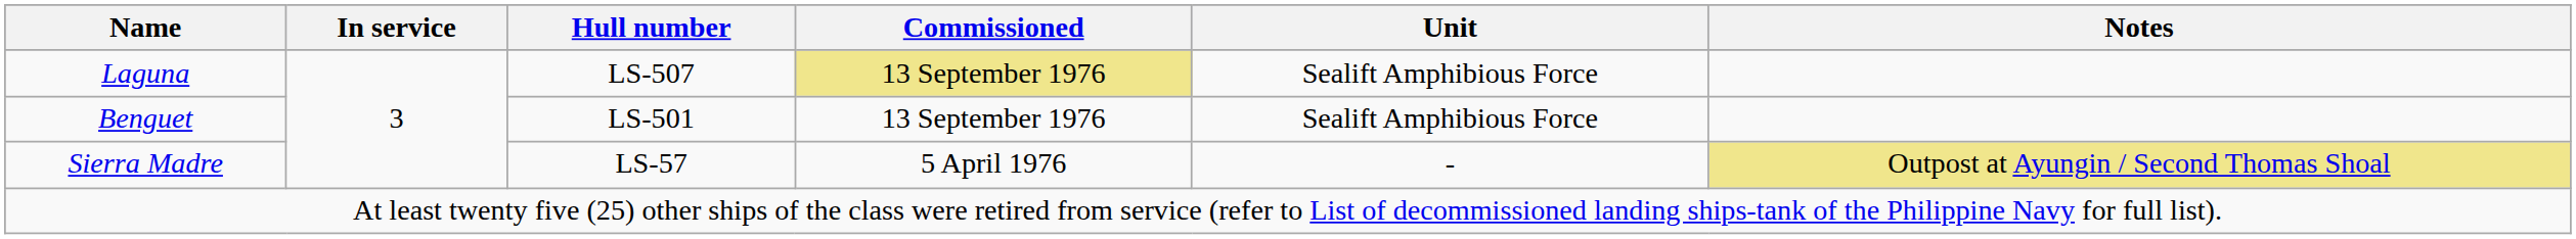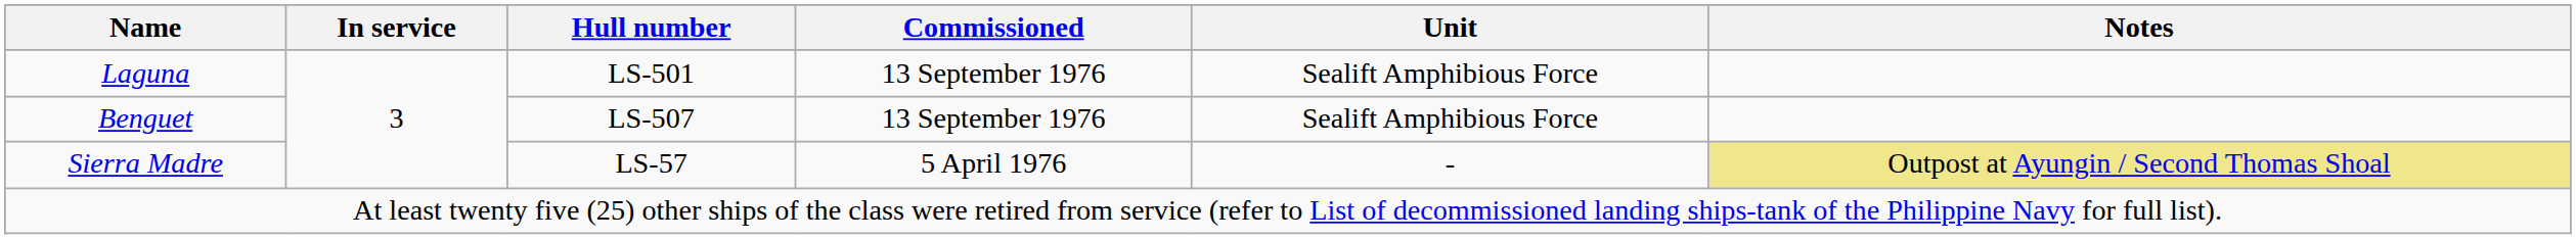 <table class="wikitable"  style="width:90%; text-align:center;">
 <tr style="background:lavender;">
 <th>Name</th>
 <th><strong>In service</strong></th>
 <th><a href='#'>Hull number</a></th>
 <th><a href='#'>Commissioned</a></th>
 <th>Unit</th>
 <th>Notes</th>
 </tr>
 <tr>
 <td valign="top"><a href='#'><em>Laguna</em></a></td>
 <td rowspan="3">3</td>
-<td>LS-507</td>
-<td style="background: khaki;">13 September 1976</td>
+<td>LS-501</td>
+<td>13 September 1976</td>
 <td>Sealift Amphibious Force</td>
 <td></td>
 </tr>
 <tr>
 <td valign="top"><a href='#'><em>Benguet</em></a></td>
-<td>LS-501</td>
+<td>LS-507</td>
 <td>13 September 1976</td>
 <td>Sealift Amphibious Force</td>
 <td></td>
 </tr>
 <tr>
 <td valign="top"><a href='#'><em>Sierra Madre</em></a></td>
 <td>LS-57</td>
 <td>5 April 1976</td>
 <td>-</td>
 <td style="background: khaki;">Outpost at <a href='#'>Ayungin / Second Thomas Shoal</a></td>
 </tr>
 <tr>
 <td colspan="6" style="text-align: center;">At least twenty five (25) other ships of the class were retired from service (refer to <a href='#'>List of decommissioned landing ships-tank of the Philippine Navy</a> for full list).</td>
 </tr>
 </table>
